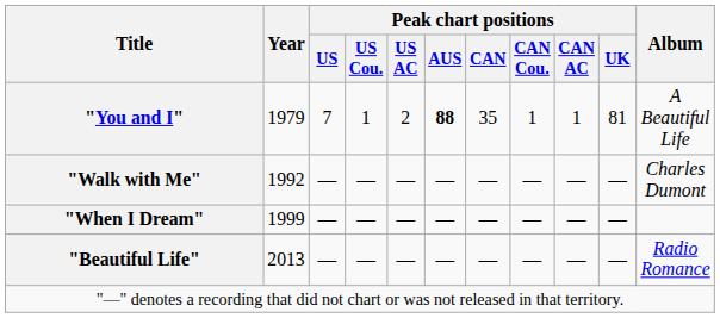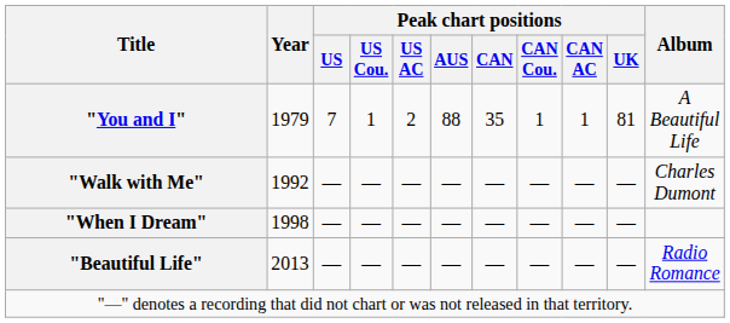 <table class="wikitable plainrowheaders" style="text-align:center;" border="1">
 <tr>
 <th scope="col" rowspan="2" style="width:21em;">Title</th>
 <th scope="col" rowspan="2">Year</th>
 <th scope="col" colspan="8">Peak chart positions</th>
 <th scope="col" rowspan="2">Album</th>
 </tr>
 <tr>
 <th scope="col" style="width:2em;font-size:90%;"><a href='#'>US</a><br></th>
 <th scope="col" style="width:2em;font-size:90%;"><a href='#'>US<br>Cou.</a><br></th>
 <th scope="col" style="width:2em;font-size:90%;"><a href='#'>US<br>AC</a><br></th>
 <th scope="col" style="width:2em;font-size:90%;"><a href='#'>AUS</a><br></th>
 <th scope="col" style="width:2em;font-size:90%;"><a href='#'>CAN</a><br></th>
 <th scope="col" style="width:2em;font-size:90%;"><a href='#'>CAN<br>Cou.</a><br></th>
 <th scope="col" style="width:2em;font-size:90%;"><a href='#'>CAN<br>AC</a><br></th>
 <th scope="col" style="width:2em;font-size:90%;"><a href='#'>UK</a><br></th>
 </tr>
 <tr>
 <th scope="row">"<a href='#'>You and I</a>"<br></th>
 <td>1979</td>
 <td>7</td>
 <td>1</td>
 <td>2</td>
-<td><strong>88</strong></td>
+<td>88</td>
 <td>35</td>
 <td>1</td>
 <td>1</td>
 <td>81</td>
 <td><em>A Beautiful Life</em></td>
 </tr>
 <tr>
 <th scope="row">"Walk with Me"<br></th>
 <td>1992</td>
 <td>—</td>
 <td>—</td>
 <td>—</td>
 <td>—</td>
 <td>—</td>
 <td>—</td>
 <td>—</td>
 <td>—</td>
 <td><em>Charles Dumont</em></td>
 </tr>
 <tr>
 <th scope="row">"When I Dream"<br></th>
-<td>1999</td>
+<td>1998</td>
 <td>—</td>
 <td>—</td>
 <td>—</td>
 <td>—</td>
 <td>—</td>
 <td>—</td>
 <td>—</td>
 <td>—</td>
 <td></td>
 </tr>
 <tr>
 <th scope="row">"Beautiful Life"<br></th>
 <td>2013</td>
 <td>—</td>
 <td>—</td>
 <td>—</td>
 <td>—</td>
 <td>—</td>
 <td>—</td>
 <td>—</td>
 <td>—</td>
 <td><em><a href='#'>Radio Romance</a></em></td>
 </tr>
 <tr>
 <td colspan="13" style="font-size:90%">"—" denotes a recording that did not chart or was not released in that territory.</td>
 </tr>
 </table>
